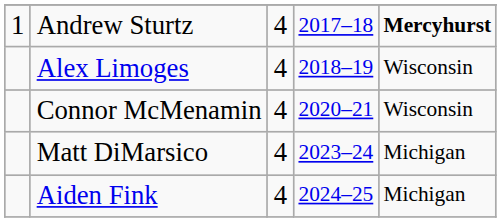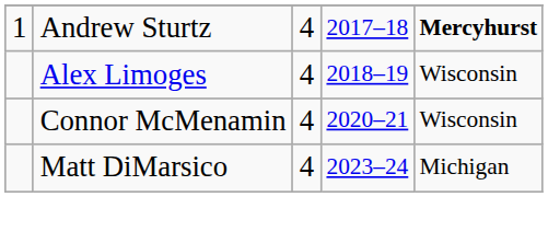 <table class="wikitable">
 <tr>
 </tr>
 <tr>
 <td>1</td>
 <td>Andrew Sturtz</td>
 <td>4</td>
 <td style="font-size:80%;"><a href='#'>2017–18</a></td>
 <td style="font-size:80%;"><strong>Mercyhurst</strong></td>
 </tr>
 <tr>
 <td></td>
 <td><a href='#'>Alex Limoges</a></td>
 <td>4</td>
 <td style="font-size:80%;"><a href='#'>2018–19</a></td>
 <td style="font-size:80%;">Wisconsin</td>
 </tr>
 <tr>
 <td></td>
 <td>Connor McMenamin</td>
 <td>4</td>
 <td style="font-size:80%;"><a href='#'>2020–21</a></td>
 <td style="font-size:80%;">Wisconsin</td>
 </tr>
 <tr>
 <td></td>
 <td>Matt DiMarsico</td>
 <td>4</td>
 <td style="font-size:80%;"><a href='#'>2023–24</a></td>
 <td style="font-size:80%;">Michigan</td>
 </tr>
-<tr>
-<td></td>
-<td><a href='#'>Aiden Fink</a></td>
-<td>4</td>
-<td style="font-size:80%;"><a href='#'>2024–25</a></td>
-<td style="font-size:80%;">Michigan</td>
-</tr>
 </table>
